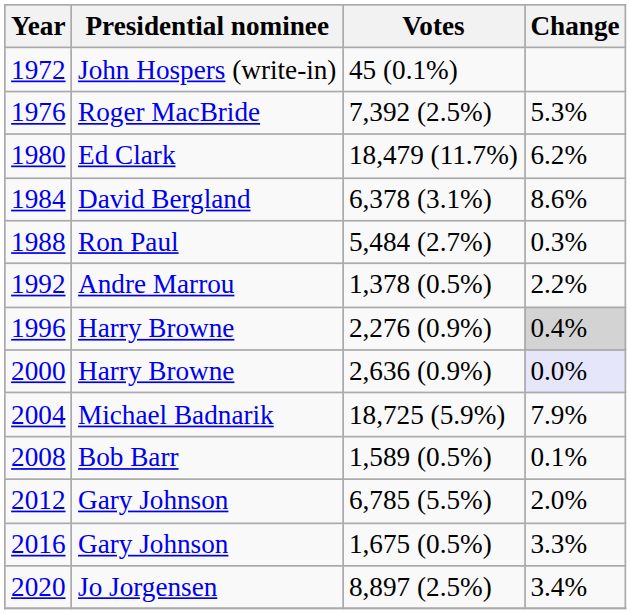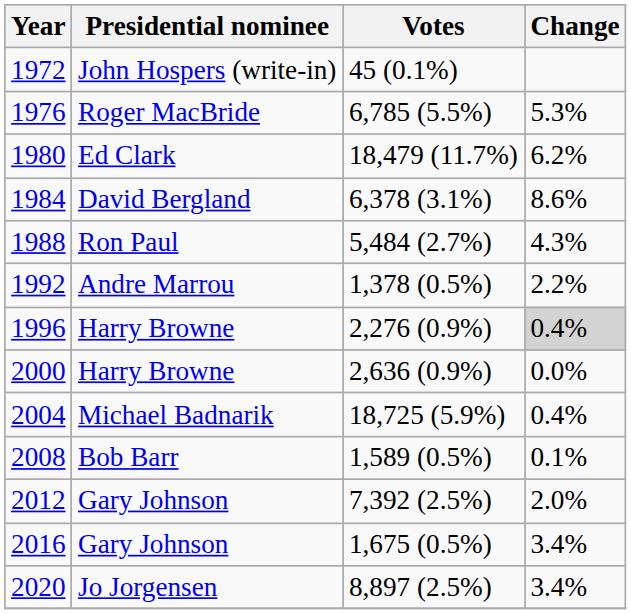 <table class="wikitable sortable mw-collapsible">
 <tr>
 <th>Year</th>
 <th>Presidential nominee</th>
 <th>Votes</th>
 <th>Change</th>
 </tr>
 <tr>
 <td><a href='#'>1972</a></td>
 <td><a href='#'>John Hospers</a> (write-in)</td>
 <td>45 (0.1%)</td>
 <td></td>
 </tr>
 <tr>
 <td><a href='#'>1976</a></td>
 <td><a href='#'>Roger MacBride</a></td>
-<td>7,392 (2.5%)</td>
+<td>6,785 (5.5%)</td>
 <td> 5.3%</td>
 </tr>
 <tr>
 <td><a href='#'>1980</a></td>
 <td><a href='#'>Ed Clark</a></td>
 <td>18,479 (11.7%)</td>
 <td> 6.2%</td>
 </tr>
 <tr>
 <td><a href='#'>1984</a></td>
 <td><a href='#'>David Bergland</a></td>
 <td>6,378 (3.1%)</td>
 <td> 8.6%</td>
 </tr>
 <tr>
 <td><a href='#'>1988</a></td>
 <td><a href='#'>Ron Paul</a></td>
 <td>5,484 (2.7%)</td>
-<td> 0.3%</td>
+<td> 4.3%</td>
 </tr>
 <tr>
 <td><a href='#'>1992</a></td>
 <td><a href='#'>Andre Marrou</a></td>
 <td>1,378 (0.5%)</td>
 <td> 2.2%</td>
 </tr>
 <tr>
 <td><a href='#'>1996</a></td>
 <td><a href='#'>Harry Browne</a></td>
 <td>2,276 (0.9%)</td>
 <td style="background: lightgrey;"> 0.4%</td>
 </tr>
 <tr>
 <td><a href='#'>2000</a></td>
 <td><a href='#'>Harry Browne</a></td>
 <td>2,636 (0.9%)</td>
-<td style="background: lavender;"> 0.0%</td>
+<td> 0.0%</td>
 </tr>
 <tr>
 <td><a href='#'>2004</a></td>
 <td><a href='#'>Michael Badnarik</a></td>
 <td>18,725 (5.9%)</td>
-<td> 7.9%</td>
+<td> 0.4%</td>
 </tr>
 <tr>
 <td><a href='#'>2008</a></td>
 <td><a href='#'>Bob Barr</a></td>
 <td>1,589 (0.5%)</td>
 <td> 0.1%</td>
 </tr>
 <tr>
 <td><a href='#'>2012</a></td>
 <td><a href='#'>Gary Johnson</a></td>
-<td>6,785 (5.5%)</td>
+<td>7,392 (2.5%)</td>
 <td> 2.0%</td>
 </tr>
 <tr>
 <td><a href='#'>2016</a></td>
 <td><a href='#'>Gary Johnson</a></td>
 <td>1,675 (0.5%)</td>
-<td> 3.3%</td>
+<td> 3.4%</td>
 </tr>
 <tr>
 <td><a href='#'>2020</a></td>
 <td><a href='#'>Jo Jorgensen</a></td>
 <td>8,897 (2.5%)</td>
 <td> 3.4%</td>
 </tr>
 <tr>
 </tr>
 </table>
